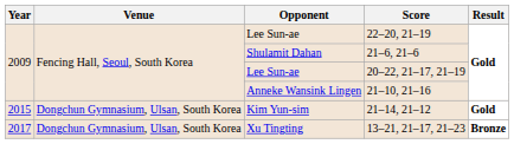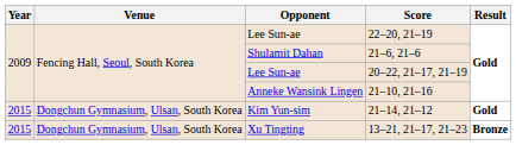 <table class="sortable wikitable" style="font-size: 90%;">
 <tr>
 <th>Year</th>
 <th>Venue</th>
 <th>Opponent</th>
 <th>Score</th>
 <th>Result</th>
 </tr>
 <tr style="background:#F3E6D7">
 <td rowspan="4" align="center">2009</td>
 <td rowspan="4" align="left">Fencing Hall, <a href='#'>Seoul</a>, South Korea</td>
 <td align="left"> Lee Sun-ae</td>
 <td align="left">22–20, 21–19</td>
 <td rowspan="4" style="text-align:left; background:white"> <strong>Gold</strong></td>
 </tr>
 <tr style="background:#F3E6D7">
 <td align="left"> <a href='#'>Shulamit Dahan</a></td>
 <td align="left">21–6, 21–6</td>
 </tr>
 <tr style="background:#F3E6D7">
 <td align="left"> <a href='#'>Lee Sun-ae</a></td>
 <td align="left">20–22, 21–17, 21–19</td>
 </tr>
 <tr style="background:#F3E6D7">
 <td align="left"> <a href='#'>Anneke Wansink Lingen</a></td>
 <td align="left">21–10, 21–16</td>
 </tr>
 <tr style="background:#F3E6D7">
 <td align="center"><a href='#'>2015</a></td>
 <td align="left"><a href='#'>Dongchun Gymnasium</a>, <a href='#'>Ulsan</a>, South Korea</td>
 <td align="left"> <a href='#'>Kim Yun-sim</a></td>
 <td align="left">21–14, 21–12</td>
 <td style="text-align:left; background:white"> <strong>Gold</strong></td>
 </tr>
 <tr style="background:#F3E6D7">
-<td align="center"><a href='#'>2017</a></td>
+<td align="center"><a href='#'>2015</a></td>
 <td align="left"><a href='#'>Dongchun Gymnasium</a>, <a href='#'>Ulsan</a>, South Korea</td>
 <td align="left"> <a href='#'>Xu Tingting</a></td>
 <td align="left">13–21, 21–17, 21–23</td>
 <td style="text-align:left; background:white"> <strong>Bronze</strong></td>
 </tr>
 </table>
